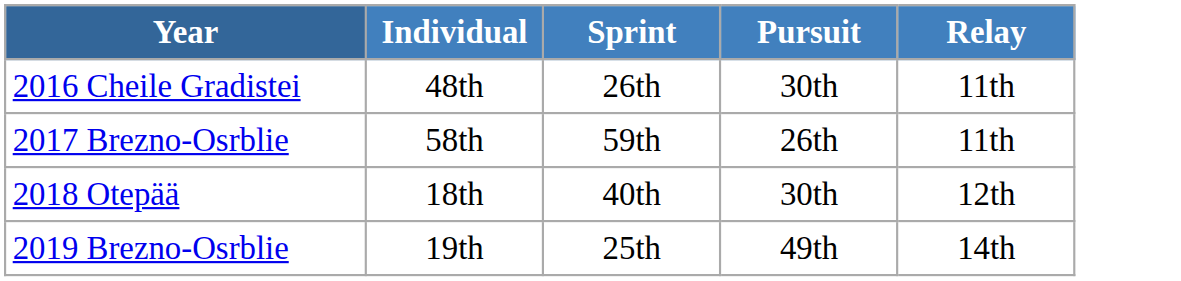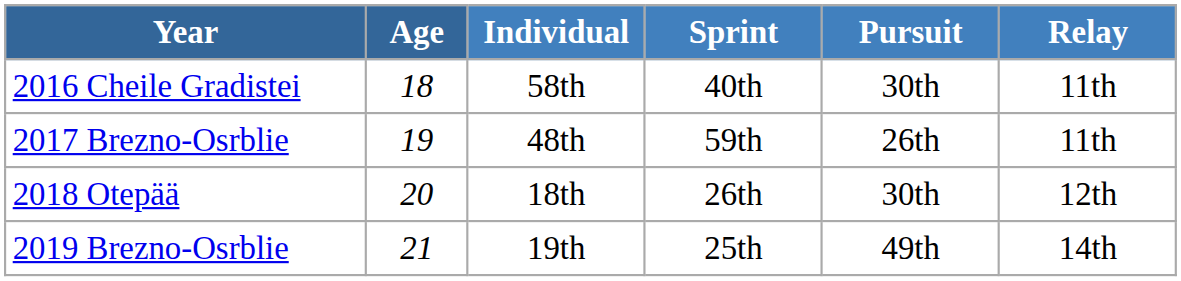 <table class="wikitable" style="font-size:95%; text-align:center; border:grey solid 1px; border-collapse:collapse; background:#ffffff;">
 <tr>
 <th style="background-color:#369; color:white;    width:160px;">Year</th>
+<th style="background-color:#369; color:white;    width:40px;">Age</th>
 <th style="background-color:#4180be; color:white; width:75px;">Individual</th>
 <th style="background-color:#4180be; color:white; width:75px;">Sprint</th>
 <th style="background-color:#4180be; color:white; width:75px;">Pursuit</th>
 <th style="background-color:#4180be; color:white; width:75px;">Relay</th>
 </tr>
 <tr>
 <td align=left> <a href='#'>2016 Cheile Gradistei</a></td>
-<td>48th</td>
-<td>26th</td>
+<td><em>18</em></td>
+<td>58th</td>
+<td>40th</td>
 <td>30th</td>
 <td>11th</td>
 </tr>
 <tr>
 <td align=left> <a href='#'>2017 Brezno-Osrblie</a></td>
-<td>58th</td>
+<td><em>19</em></td>
+<td>48th</td>
 <td>59th</td>
 <td>26th</td>
 <td>11th</td>
 </tr>
 <tr>
 <td align=left> <a href='#'>2018 Otepää</a></td>
+<td><em>20</em></td>
 <td>18th</td>
-<td>40th</td>
+<td>26th</td>
 <td>30th</td>
 <td>12th</td>
 </tr>
 <tr>
 <td align=left> <a href='#'>2019 Brezno-Osrblie</a></td>
+<td><em>21</em></td>
 <td>19th</td>
 <td>25th</td>
 <td>49th</td>
 <td>14th</td>
 </tr>
 </table>
